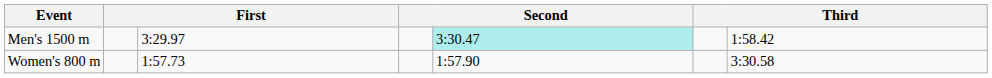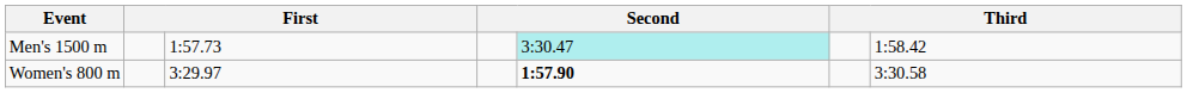 <table class=wikitable>
 <tr>
 <th>Event</th>
 <th colspan=2 style="width:20em">First</th>
 <th colspan=2 style="width:20em">Second</th>
 <th colspan=2 style="width:20em">Third</th>
 </tr>
 <tr>
 <td>Men's 1500 m</td>
 <td></td>
-<td>3:29.97</td>
+<td>1:57.73</td>
 <td></td>
 <td style="background: paleturquoise;">3:30.47</td>
 <td></td>
 <td>1:58.42 </td>
 </tr>
 <tr>
 <td>Women's 800 m</td>
 <td></td>
-<td>1:57.73</td>
+<td>3:29.97</td>
 <td></td>
-<td>1:57.90</td>
+<td><strong>1:57.90</strong></td>
 <td></td>
 <td>3:30.58  </td>
 </tr>
 </table>
